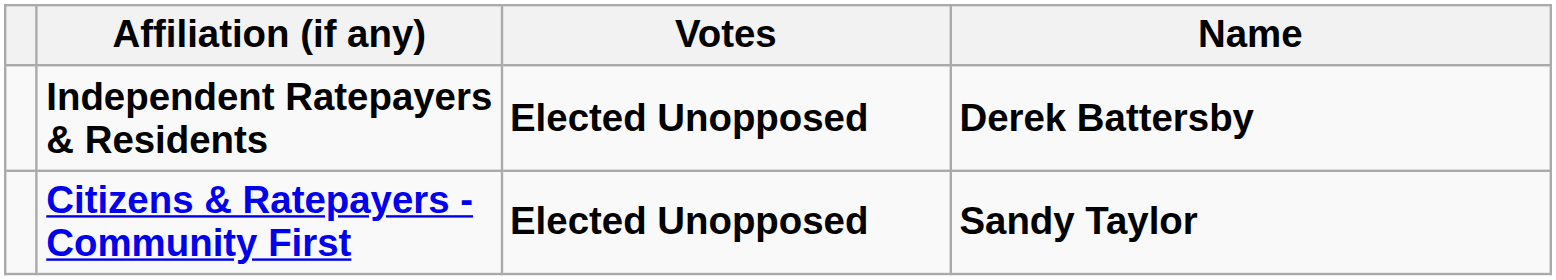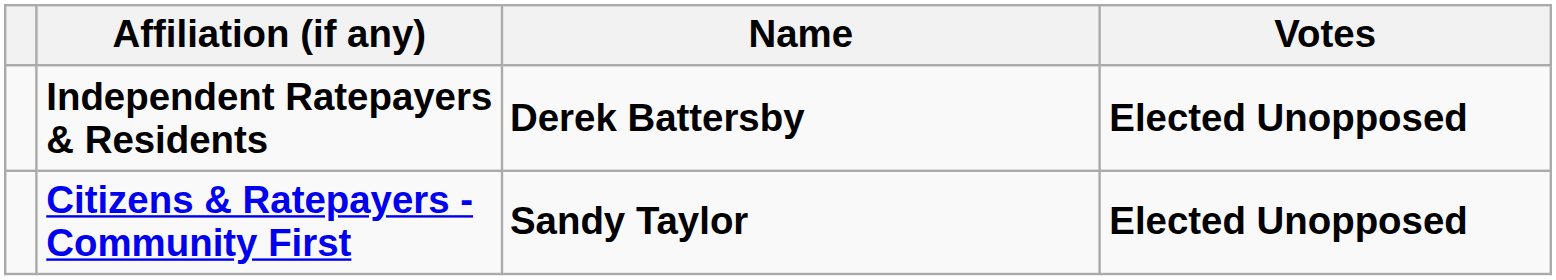 <table class="wikitable" style="width:51%;">
 <tr>
 <th style="width:1%;"></th>
 <th style="width:15%;">Affiliation (if any)</th>
+<th style="width:20%;">Name</th>
 <th style="width:15%;">Votes</th>
-<th style="width:20%;">Name</th>
 </tr>
 <tr>
 <td bgcolor=></td>
 <td><strong>Independent Ratepayers & Residents</strong></td>
+<td><strong>Derek Battersby</strong></td>
 <td><strong>Elected Unopposed</strong></td>
-<td><strong>Derek Battersby</strong></td>
 </tr>
 <tr>
 <td bgcolor=></td>
 <td><strong><a href='#'>Citizens & Ratepayers - Community First</a></strong></td>
+<td><strong>Sandy Taylor</strong></td>
 <td><strong>Elected Unopposed</strong></td>
-<td><strong>Sandy Taylor</strong></td>
 </tr>
 </table>
